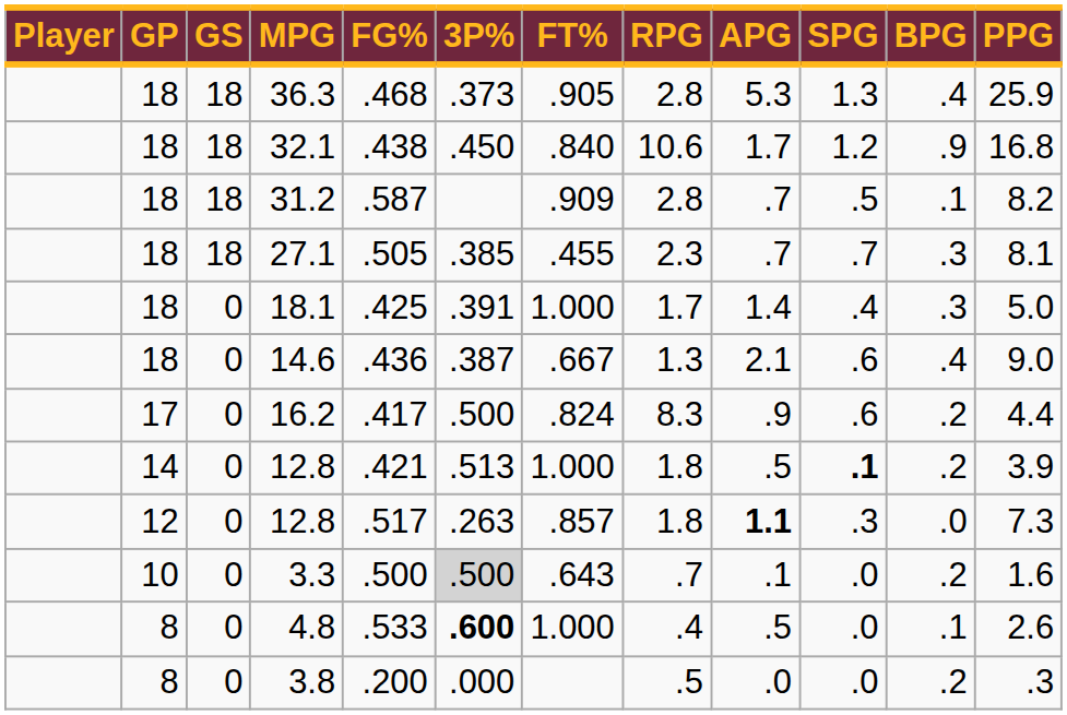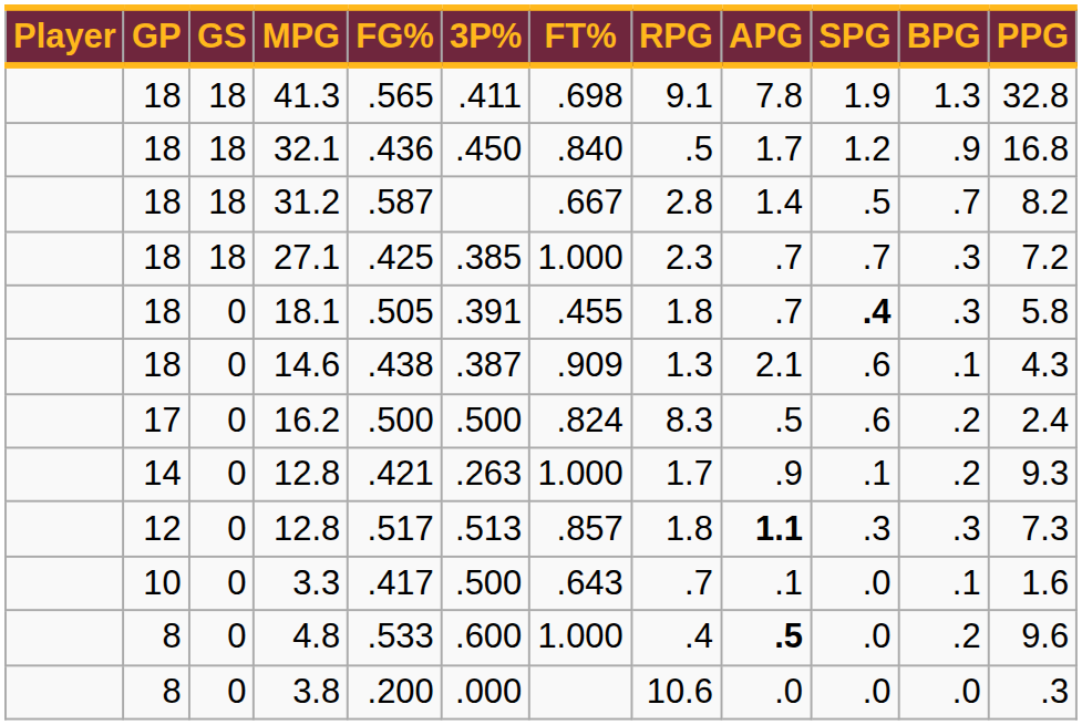 <table class="wikitable sortable" style="text-align:right;">
 <tr>
 <th style="background:#6F263D; color:#FFB81C; border-top:#FFB81C 3px solid; border-bottom:#FFB81C 3px solid;">Player</th>
 <th style="background:#6F263D; color:#FFB81C; border-top:#FFB81C 3px solid; border-bottom:#FFB81C 3px solid;">GP</th>
 <th style="background:#6F263D; color:#FFB81C; border-top:#FFB81C 3px solid; border-bottom:#FFB81C 3px solid;">GS</th>
 <th style="background:#6F263D; color:#FFB81C; border-top:#FFB81C 3px solid; border-bottom:#FFB81C 3px solid;">MPG</th>
 <th style="background:#6F263D; color:#FFB81C; border-top:#FFB81C 3px solid; border-bottom:#FFB81C 3px solid;">FG%</th>
 <th style="background:#6F263D; color:#FFB81C; border-top:#FFB81C 3px solid; border-bottom:#FFB81C 3px solid;">3P%</th>
 <th style="background:#6F263D; color:#FFB81C; border-top:#FFB81C 3px solid; border-bottom:#FFB81C 3px solid;">FT%</th>
 <th style="background:#6F263D; color:#FFB81C; border-top:#FFB81C 3px solid; border-bottom:#FFB81C 3px solid;">RPG</th>
 <th style="background:#6F263D; color:#FFB81C; border-top:#FFB81C 3px solid; border-bottom:#FFB81C 3px solid;">APG</th>
 <th style="background:#6F263D; color:#FFB81C; border-top:#FFB81C 3px solid; border-bottom:#FFB81C 3px solid;">SPG</th>
 <th style="background:#6F263D; color:#FFB81C; border-top:#FFB81C 3px solid; border-bottom:#FFB81C 3px solid;">BPG</th>
 <th style="background:#6F263D; color:#FFB81C; border-top:#FFB81C 3px solid; border-bottom:#FFB81C 3px solid;">PPG</th>
 </tr>
 <tr>
 <td style="text-align:left;"></td>
 <td>18</td>
 <td>18</td>
-<td>36.3</td>
-<td>.468</td>
-<td>.373</td>
-<td>.905</td>
-<td>2.8</td>
-<td>5.3</td>
+<td>41.3</td>
+<td>.565</td>
+<td>.411</td>
+<td>.698</td>
+<td>9.1</td>
+<td>7.8</td>
+<td>1.9</td>
 <td>1.3</td>
-<td>.4</td>
-<td>25.9</td>
+<td>32.8</td>
 </tr>
 <tr>
 <td style="text-align:left;"></td>
 <td>18</td>
 <td>18</td>
 <td>32.1</td>
-<td>.438</td>
+<td>.436</td>
 <td>.450</td>
 <td>.840</td>
-<td>10.6</td>
+<td>.5</td>
 <td>1.7</td>
 <td>1.2</td>
 <td>.9</td>
 <td>16.8</td>
 </tr>
 <tr>
 <td style="text-align:left;"></td>
 <td>18</td>
 <td>18</td>
 <td>31.2</td>
 <td>.587</td>
 <td></td>
-<td>.909</td>
+<td>.667</td>
 <td>2.8</td>
+<td>1.4</td>
+<td>.5</td>
 <td>.7</td>
-<td>.5</td>
-<td>.1</td>
 <td>8.2</td>
 </tr>
 <tr>
 <td style="text-align:left;"></td>
 <td>18</td>
 <td>18</td>
 <td>27.1</td>
-<td>.505</td>
+<td>.425</td>
 <td>.385</td>
-<td>.455</td>
+<td>1.000</td>
 <td>2.3</td>
 <td>.7</td>
 <td>.7</td>
 <td>.3</td>
-<td>8.1</td>
+<td>7.2</td>
 </tr>
 <tr>
 <td style="text-align:left;"></td>
 <td>18</td>
 <td>0</td>
 <td>18.1</td>
-<td>.425</td>
+<td>.505</td>
 <td>.391</td>
-<td>1.000</td>
-<td>1.7</td>
-<td>1.4</td>
-<td>.4</td>
+<td>.455</td>
+<td>1.8</td>
+<td>.7</td>
+<td><strong>.4</strong></td>
 <td>.3</td>
-<td>5.0</td>
+<td>5.8</td>
 </tr>
 <tr>
 <td style="text-align:left;"></td>
 <td>18</td>
 <td>0</td>
 <td>14.6</td>
-<td>.436</td>
+<td>.438</td>
 <td>.387</td>
-<td>.667</td>
+<td>.909</td>
 <td>1.3</td>
 <td>2.1</td>
 <td>.6</td>
-<td>.4</td>
-<td>9.0</td>
+<td>.1</td>
+<td>4.3</td>
 </tr>
 <tr>
 <td style="text-align:left;"></td>
 <td>17</td>
 <td>0</td>
 <td>16.2</td>
-<td>.417</td>
+<td>.500</td>
 <td>.500</td>
 <td>.824</td>
 <td>8.3</td>
-<td>.9</td>
+<td>.5</td>
 <td>.6</td>
 <td>.2</td>
-<td>4.4</td>
+<td>2.4</td>
 </tr>
 <tr>
 <td style="text-align:left;"></td>
 <td>14</td>
 <td>0</td>
 <td>12.8</td>
 <td>.421</td>
-<td>.513</td>
+<td>.263</td>
 <td>1.000</td>
-<td>1.8</td>
-<td>.5</td>
-<td><strong>.1</strong></td>
+<td>1.7</td>
+<td>.9</td>
+<td>.1</td>
 <td>.2</td>
-<td>3.9</td>
+<td>9.3</td>
 </tr>
 <tr>
 <td style="text-align:left;"></td>
 <td>12</td>
 <td>0</td>
 <td>12.8</td>
 <td>.517</td>
-<td>.263</td>
+<td>.513</td>
 <td>.857</td>
 <td>1.8</td>
 <td><strong>1.1</strong></td>
 <td>.3</td>
-<td>.0</td>
+<td>.3</td>
 <td>7.3</td>
 </tr>
 <tr>
 <td style="text-align:left;"></td>
 <td>10</td>
 <td>0</td>
 <td>3.3</td>
+<td>.417</td>
 <td>.500</td>
-<td style="background: lightgrey;">.500</td>
 <td>.643</td>
 <td>.7</td>
 <td>.1</td>
 <td>.0</td>
-<td>.2</td>
+<td>.1</td>
 <td>1.6</td>
 </tr>
 <tr>
 <td style="text-align:left;"></td>
 <td>8</td>
 <td>0</td>
 <td>4.8</td>
 <td>.533</td>
-<td><strong>.600</strong></td>
+<td>.600</td>
 <td>1.000</td>
 <td>.4</td>
-<td>.5</td>
+<td><strong>.5</strong></td>
 <td>.0</td>
-<td>.1</td>
-<td>2.6</td>
+<td>.2</td>
+<td>9.6</td>
 </tr>
 <tr>
 <td style="text-align:left;"></td>
 <td>8</td>
 <td>0</td>
 <td>3.8</td>
 <td>.200</td>
 <td>.000</td>
 <td></td>
-<td>.5</td>
+<td>10.6</td>
 <td>.0</td>
 <td>.0</td>
-<td>.2</td>
+<td>.0</td>
 <td>.3</td>
 </tr>
 </table>
